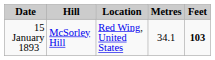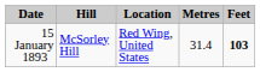 <table class="wikitable sortable" style="text-align:left; line-height:16px; width:36%;">
 <tr>
 <th style="background-color: #ccc;" width="110">Date</th>
 <th style="background-color: #ccc;" width="100">Hill</th>
 <th style="background-color: #ccc;" width="150">Location</th>
 <th style="background-color: #ccc;" width="55">Metres</th>
 <th style="background-color: #ccc;" width="55">Feet</th>
 </tr>
 <tr>
 <td align=right>15 January 1893  </td>
 <td><a href='#'>McSorley Hill</a></td>
 <td><a href='#'>Red Wing</a>, <a href='#'>United States</a></td>
-<td align=center>34.1</td>
+<td align=center>31.4</td>
 <td align=center><strong>103</strong></td>
 </tr>
 </table>
